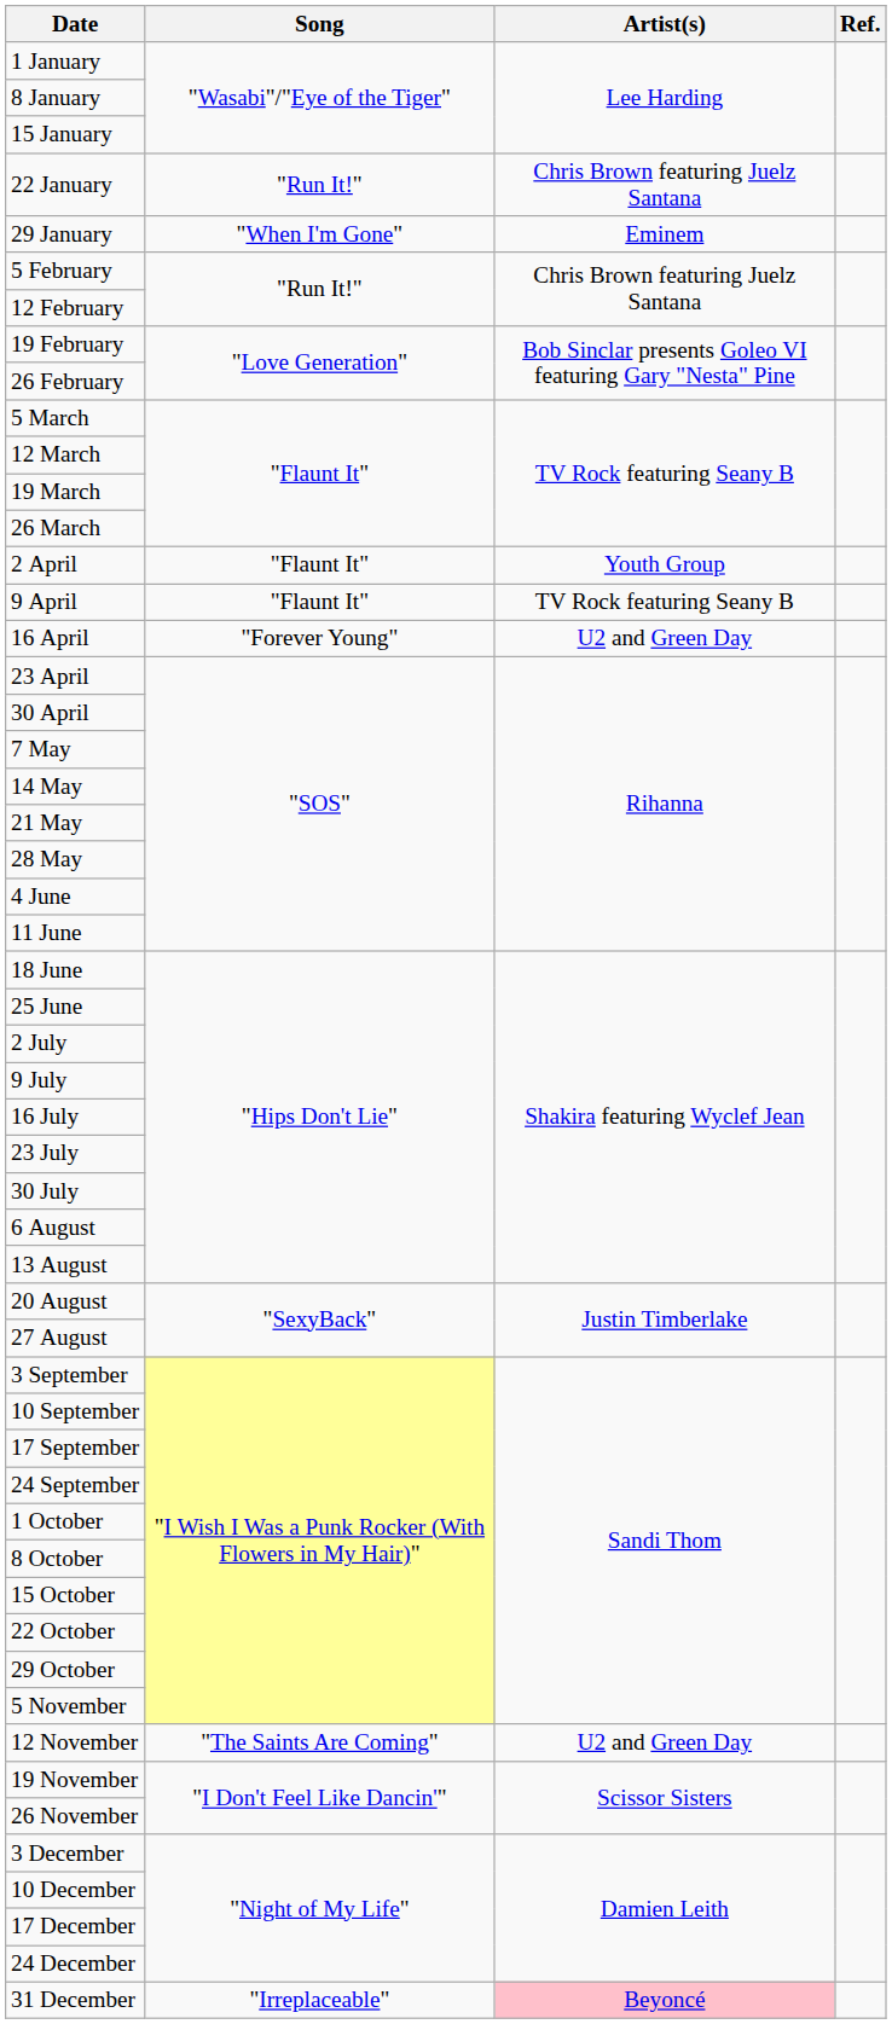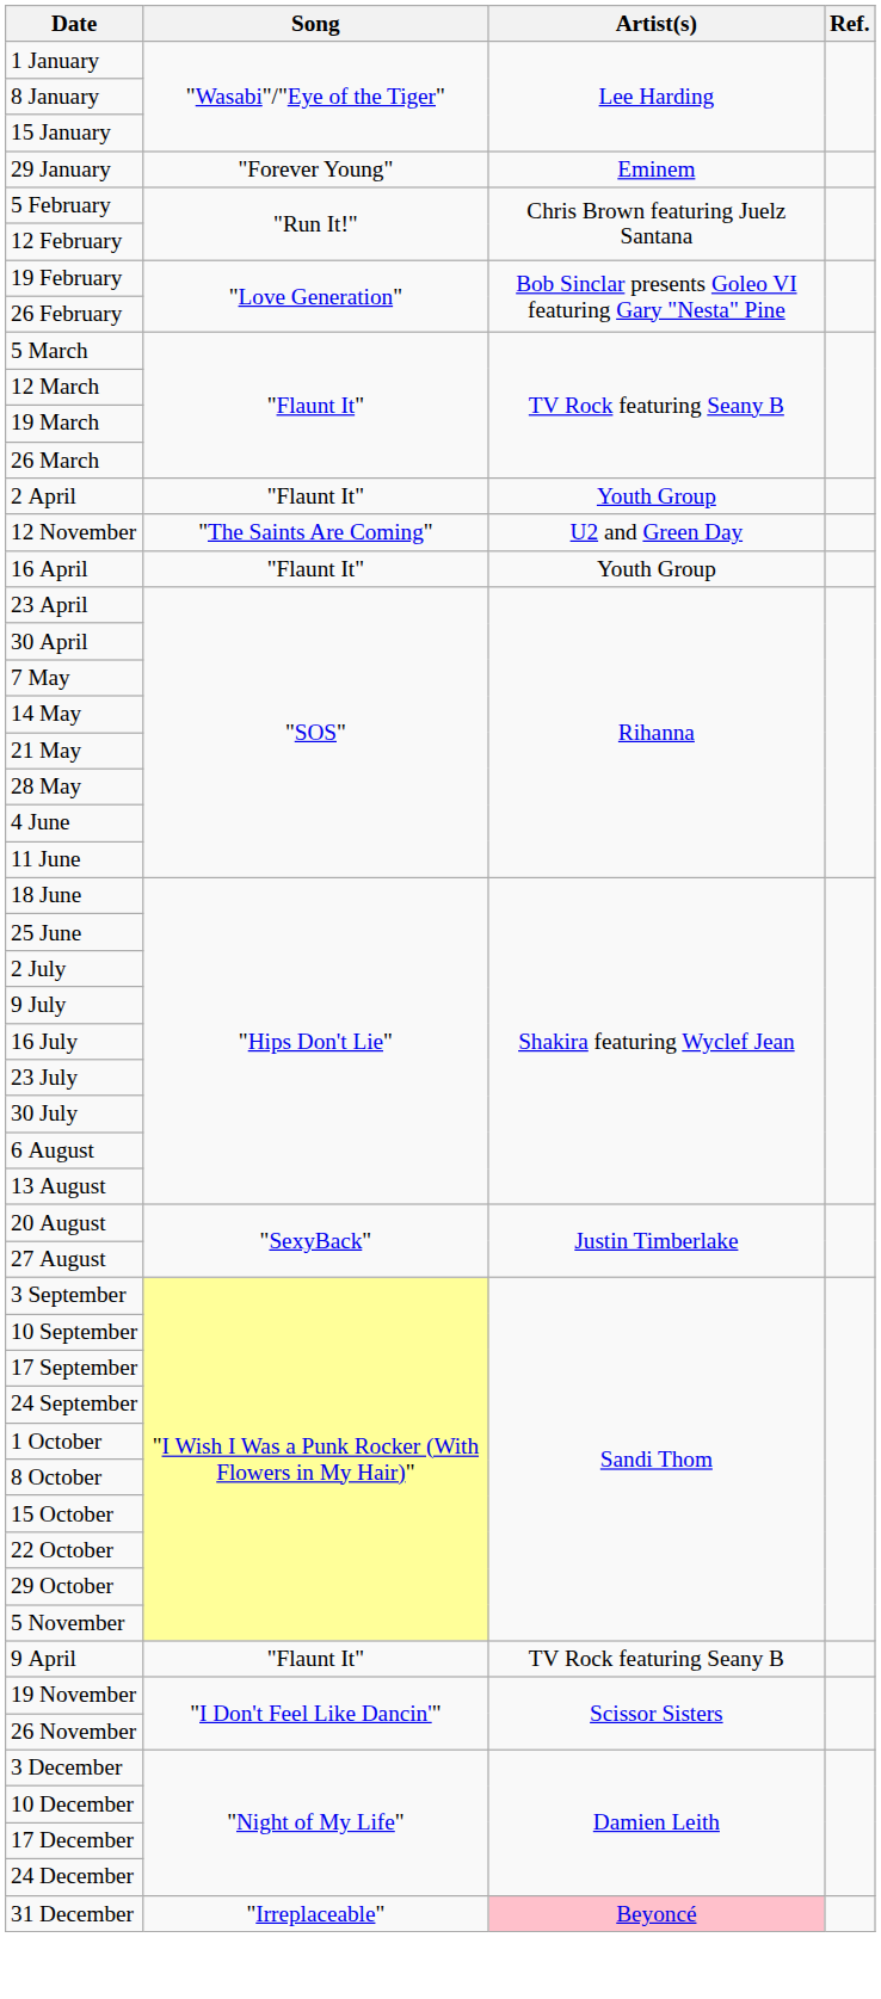 <table class="wikitable">
 <tr>
 <th style="text-align: center;">Date</th>
 <th style="text-align: center;">Song</th>
 <th style="text-align: center;">Artist(s)</th>
 <th style="text-align: center;">Ref.</th>
 </tr>
 <tr>
 <td>1 January</td>
 <td rowspan="3" style="text-align: center;">"<a href='#'>Wasabi</a>"/"<a href='#'>Eye of the Tiger</a>"</td>
 <td rowspan="3" style="text-align: center;"><a href='#'>Lee Harding</a></td>
 <td rowspan="3" style="text-align: center;"></td>
 </tr>
 <tr>
 <td>8 January</td>
 </tr>
 <tr>
 <td>15 January</td>
 </tr>
 <tr>
-<td>22 January</td>
-<td style="text-align: center;">"<a href='#'>Run It!</a>"</td>
-<td style="text-align: center;"><a href='#'>Chris Brown</a> featuring <a href='#'>Juelz Santana</a></td>
-<td style="text-align: center;"></td>
-</tr>
-<tr>
 <td>29 January</td>
-<td style="text-align: center;">"<a href='#'>When I'm Gone</a>"</td>
+<td style="text-align: center;">"Forever Young"</td>
 <td style="text-align: center;"><a href='#'>Eminem</a></td>
 <td style="text-align: center;"></td>
 </tr>
 <tr>
 <td>5 February</td>
 <td rowspan="2" style="text-align: center;">"Run It!"</td>
 <td rowspan="2" style="text-align: center;">Chris Brown featuring Juelz Santana</td>
 <td rowspan="2" style="text-align: center;"></td>
 </tr>
 <tr>
 <td>12 February</td>
 </tr>
 <tr>
 <td>19 February</td>
 <td rowspan="2" style="text-align: center;">"<a href='#'>Love Generation</a>"</td>
 <td rowspan="2" style="text-align: center;"><a href='#'>Bob Sinclar</a> presents <a href='#'>Goleo VI</a> featuring <a href='#'>Gary "Nesta" Pine</a></td>
 <td rowspan="2" style="text-align: center;"></td>
 </tr>
 <tr>
 <td>26 February</td>
 </tr>
 <tr>
 <td>5 March</td>
 <td rowspan="4" style="text-align: center;">"<a href='#'>Flaunt It</a>"</td>
 <td rowspan="4" style="text-align: center;"><a href='#'>TV Rock</a> featuring <a href='#'>Seany B</a></td>
 <td rowspan="4" style="text-align: center;"></td>
 </tr>
 <tr>
 <td>12 March</td>
 </tr>
 <tr>
 <td>19 March</td>
 </tr>
 <tr>
 <td>26 March</td>
 </tr>
 <tr>
 <td>2 April</td>
 <td style="text-align: center;">"Flaunt It"</td>
 <td style="text-align: center;"><a href='#'>Youth Group</a></td>
 <td style="text-align: center;"></td>
 </tr>
 <tr>
-<td>9 April</td>
-<td style="text-align: center;">"Flaunt It"</td>
-<td style="text-align: center;">TV Rock featuring Seany B</td>
+<td>12 November</td>
+<td style="text-align: center;">"<a href='#'>The Saints Are Coming</a>"</td>
+<td style="text-align: center;"><a href='#'>U2</a> and <a href='#'>Green Day</a></td>
 <td style="text-align: center;"></td>
 </tr>
 <tr>
 <td>16 April</td>
-<td style="text-align: center;">"Forever Young"</td>
-<td style="text-align: center;"><a href='#'>U2</a> and <a href='#'>Green Day</a></td>
+<td style="text-align: center;">"Flaunt It"</td>
+<td style="text-align: center;">Youth Group</td>
 <td style="text-align: center;"></td>
 </tr>
 <tr>
 <td>23 April</td>
 <td rowspan="8" style="text-align: center;">"<a href='#'>SOS</a>"</td>
 <td rowspan="8" style="text-align: center;"><a href='#'>Rihanna</a></td>
 <td rowspan="8" style="text-align: center;"></td>
 </tr>
 <tr>
 <td>30 April</td>
 </tr>
 <tr>
 <td>7 May</td>
 </tr>
 <tr>
 <td>14 May</td>
 </tr>
 <tr>
 <td>21 May</td>
 </tr>
 <tr>
 <td>28 May</td>
 </tr>
 <tr>
 <td>4 June</td>
 </tr>
 <tr>
 <td>11 June</td>
 </tr>
 <tr>
 <td>18 June</td>
 <td rowspan="9" style="text-align: center;">"<a href='#'>Hips Don't Lie</a>"</td>
 <td rowspan="9" style="text-align: center;"><a href='#'>Shakira</a> featuring <a href='#'>Wyclef Jean</a></td>
 <td rowspan="9" style="text-align: center;"></td>
 </tr>
 <tr>
 <td>25 June</td>
 </tr>
 <tr>
 <td>2 July</td>
 </tr>
 <tr>
 <td>9 July</td>
 </tr>
 <tr>
 <td>16 July</td>
 </tr>
 <tr>
 <td>23 July</td>
 </tr>
 <tr>
 <td>30 July</td>
 </tr>
 <tr>
 <td>6 August</td>
 </tr>
 <tr>
 <td>13 August</td>
 </tr>
 <tr>
 <td>20 August</td>
 <td rowspan="2" style="text-align: center;">"<a href='#'>SexyBack</a>"</td>
 <td rowspan="2" style="text-align: center;"><a href='#'>Justin Timberlake</a></td>
 <td rowspan="2" style="text-align: center;"></td>
 </tr>
 <tr>
 <td>27 August</td>
 </tr>
 <tr>
 <td>3 September</td>
 <td bgcolor=#FFFF99 rowspan="10" style="text-align: center;">"<a href='#'>I Wish I Was a Punk Rocker (With Flowers in My Hair)</a>"</td>
 <td rowspan="10" style="text-align: center;"><a href='#'>Sandi Thom</a></td>
 <td rowspan="10" style="text-align: center;"></td>
 </tr>
 <tr>
 <td>10 September</td>
 </tr>
 <tr>
 <td>17 September</td>
 </tr>
 <tr>
 <td>24 September</td>
 </tr>
 <tr>
 <td>1 October</td>
 </tr>
 <tr>
 <td>8 October</td>
 </tr>
 <tr>
 <td>15 October</td>
 </tr>
 <tr>
 <td>22 October</td>
 </tr>
 <tr>
 <td>29 October</td>
 </tr>
 <tr>
 <td>5 November</td>
 </tr>
 <tr>
-<td>12 November</td>
-<td style="text-align: center;">"<a href='#'>The Saints Are Coming</a>"</td>
-<td style="text-align: center;"><a href='#'>U2</a> and <a href='#'>Green Day</a></td>
+<td>9 April</td>
+<td style="text-align: center;">"Flaunt It"</td>
+<td style="text-align: center;">TV Rock featuring Seany B</td>
 <td style="text-align: center;"></td>
 </tr>
 <tr>
 <td>19 November</td>
 <td rowspan="2" style="text-align: center;">"<a href='#'>I Don't Feel Like Dancin'</a>"</td>
 <td rowspan="2" style="text-align: center;"><a href='#'>Scissor Sisters</a></td>
 <td rowspan="2" style="text-align: center;"></td>
 </tr>
 <tr>
 <td>26 November</td>
 </tr>
 <tr>
 <td>3 December</td>
 <td rowspan="4" style="text-align: center;">"<a href='#'>Night of My Life</a>"</td>
 <td rowspan="4" style="text-align: center;"><a href='#'>Damien Leith</a></td>
 <td rowspan="4" style="text-align: center;"></td>
 </tr>
 <tr>
 <td>10 December</td>
 </tr>
 <tr>
 <td>17 December</td>
 </tr>
 <tr>
 <td>24 December</td>
 </tr>
 <tr>
 <td>31 December</td>
 <td style="text-align: center;">"<a href='#'>Irreplaceable</a>"</td>
 <td style="background: pink; text-align: center;"><a href='#'>Beyoncé</a></td>
 <td style="text-align: center;"></td>
 </tr>
 </table>
